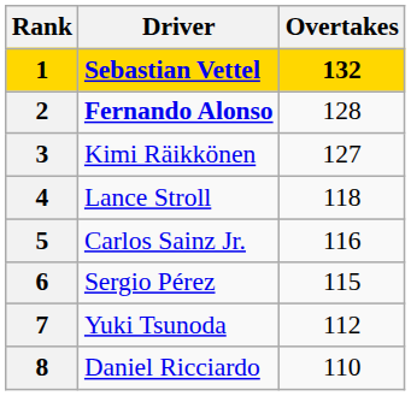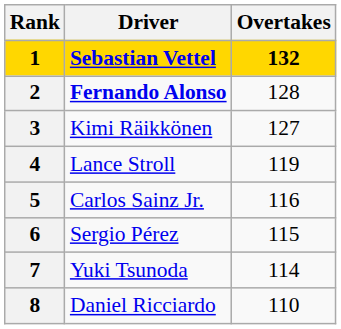 <table class="wikitable sortable plainrowheaders" style="text-align:left; font-size:90%;">
 <tr>
 <th>Rank</th>
 <th>Driver</th>
 <th>Overtakes</th>
 </tr>
 <tr style="font-weight:bold; background:gold;">
 <th scope="row" style="text-align:center; font-weight:bold; background:gold;">1</th>
 <td> <a href='#'>Sebastian Vettel</a></td>
 <td align="center">132</td>
 </tr>
 <tr>
 <th scope="row" style="text-align:center;">2</th>
 <td><strong> <a href='#'>Fernando Alonso</a></strong></td>
 <td align="center">128</td>
 </tr>
 <tr>
 <th scope="row" style="text-align:center;">3</th>
 <td> <a href='#'>Kimi Räikkönen</a></td>
 <td align="center">127</td>
 </tr>
 <tr>
 <th scope="row" style="text-align:center;">4</th>
 <td> <a href='#'>Lance Stroll</a></td>
-<td align="center">118</td>
+<td align="center">119</td>
 </tr>
 <tr>
 <th scope="row" style="text-align:center;">5</th>
 <td> <a href='#'>Carlos Sainz Jr.</a></td>
 <td align="center">116</td>
 </tr>
 <tr>
 <th scope="row" style="text-align:center;">6</th>
 <td> <a href='#'>Sergio Pérez</a></td>
 <td align="center">115</td>
 </tr>
 <tr>
 <th scope="row" style="text-align:center;">7</th>
 <td> <a href='#'>Yuki Tsunoda</a></td>
-<td align="center">112</td>
+<td align="center">114</td>
 </tr>
 <tr>
 <th scope="row" style="text-align:center;">8</th>
 <td> <a href='#'>Daniel Ricciardo</a></td>
 <td align="center">110</td>
 </tr>
 </table>
